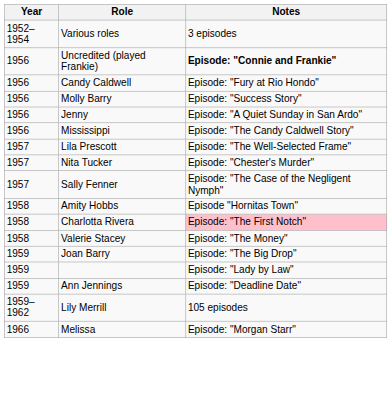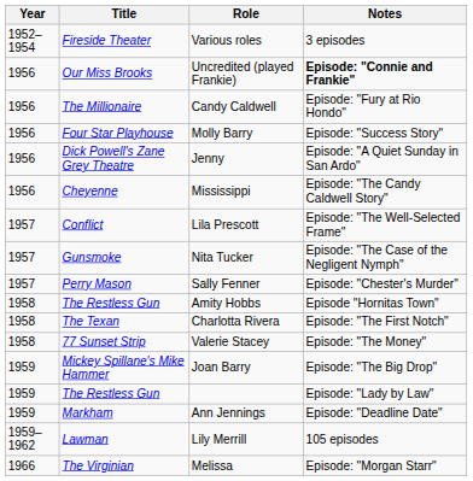 <table class="wikitable sortable">
 <tr>
 <th>Year</th>
+<th>Title</th>
 <th>Role</th>
 <th class="unsortable">Notes</th>
 </tr>
 <tr>
 <td>1952–1954</td>
+<td><em><a href='#'>Fireside Theater</a></em></td>
 <td>Various roles</td>
 <td>3 episodes</td>
 </tr>
 <tr>
 <td>1956</td>
+<td><em><a href='#'>Our Miss Brooks</a></em></td>
 <td>Uncredited (played Frankie)</td>
 <td><strong>Episode: "Connie and Frankie"</strong></td>
 </tr>
 <tr>
 <td>1956</td>
+<td><em><a href='#'>The Millionaire</a></em></td>
 <td>Candy Caldwell</td>
 <td>Episode: "Fury at Rio Hondo"</td>
 </tr>
 <tr>
 <td>1956</td>
+<td><em><a href='#'>Four Star Playhouse</a></em></td>
 <td>Molly Barry</td>
 <td>Episode: "Success Story"</td>
 </tr>
 <tr>
 <td>1956</td>
+<td><em><a href='#'>Dick Powell's Zane Grey Theatre</a></em></td>
 <td>Jenny</td>
 <td>Episode: "A Quiet Sunday in San Ardo"</td>
 </tr>
 <tr>
 <td>1956</td>
+<td><em><a href='#'>Cheyenne</a></em></td>
 <td>Mississippi</td>
 <td>Episode: "The Candy Caldwell Story"</td>
 </tr>
 <tr>
 <td>1957</td>
+<td><em><a href='#'>Conflict</a></em></td>
 <td>Lila Prescott</td>
 <td>Episode: "The Well-Selected Frame"</td>
 </tr>
 <tr>
 <td>1957</td>
+<td><em><a href='#'>Gunsmoke</a></em></td>
 <td>Nita Tucker</td>
+<td>Episode: "The Case of the Negligent Nymph"</td>
+</tr>
+<tr>
+<td>1957</td>
+<td><em><a href='#'>Perry Mason</a></em></td>
+<td>Sally Fenner</td>
 <td>Episode: "Chester's Murder"</td>
 </tr>
 <tr>
-<td>1957</td>
-<td>Sally Fenner</td>
-<td>Episode: "The Case of the Negligent Nymph"</td>
-</tr>
-<tr>
 <td>1958</td>
+<td><em><a href='#'>The Restless Gun</a></em></td>
 <td>Amity Hobbs</td>
 <td>Episode "Hornitas Town"</td>
 </tr>
 <tr>
 <td>1958</td>
+<td><em><a href='#'>The Texan</a></em></td>
 <td>Charlotta Rivera</td>
-<td style="background: pink;">Episode: "The First Notch"</td>
+<td>Episode: "The First Notch"</td>
 </tr>
 <tr>
 <td>1958</td>
+<td><em><a href='#'>77 Sunset Strip</a></em></td>
 <td>Valerie Stacey</td>
 <td>Episode: "The Money"</td>
 </tr>
 <tr>
 <td>1959</td>
+<td><em><a href='#'>Mickey Spillane's Mike Hammer</a></em></td>
 <td>Joan Barry</td>
 <td>Episode: "The Big Drop"</td>
 </tr>
 <tr>
 <td>1959</td>
+<td><em><a href='#'>The Restless Gun</a></em></td>
 <td></td>
 <td>Episode: "Lady by Law"</td>
 </tr>
 <tr>
 <td>1959</td>
+<td><em><a href='#'>Markham</a></em></td>
 <td>Ann Jennings</td>
 <td>Episode: "Deadline Date"</td>
 </tr>
 <tr>
 <td>1959–1962</td>
+<td><em><a href='#'>Lawman</a></em></td>
 <td>Lily Merrill</td>
 <td>105 episodes</td>
 </tr>
 <tr>
 <td>1966</td>
+<td><em><a href='#'>The Virginian</a></em></td>
 <td>Melissa</td>
 <td>Episode: "Morgan Starr"</td>
 </tr>
 </table>
